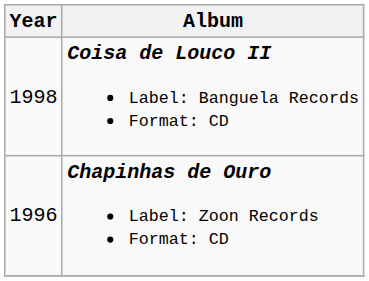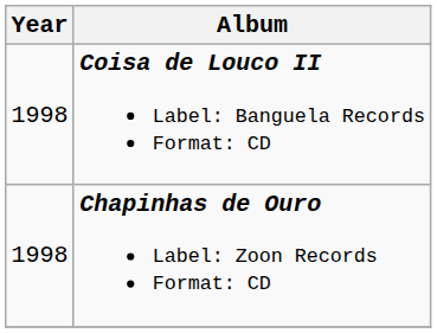 <table class="wikitable">
 <tr>
 <th>Year</th>
 <th>Album</th>
 </tr>
 <tr>
 <td>1998</td>
 <td><strong><em>Coisa de Louco II</em></strong><br><ul><li><small>Label: Banguela Records</small></li><li><small>Format: CD</small></li></ul></td>
 </tr>
 <tr>
-<td>1996</td>
+<td>1998</td>
 <td><strong><em>Chapinhas de Ouro</em></strong><br><ul><li><small>Label: Zoon Records</small></li><li><small>Format: CD</small></li></ul></td>
 </tr>
 <tr>
 </tr>
 </table>
